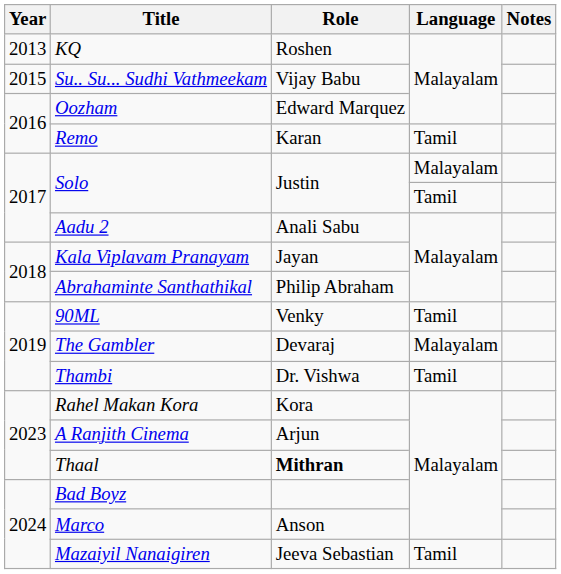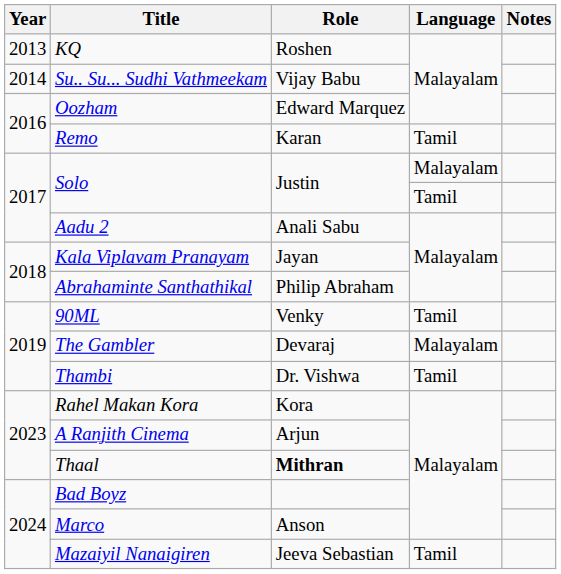 <table class="wikitable sortable">
 <tr>
 <th>Year</th>
 <th>Title</th>
 <th>Role</th>
 <th>Language</th>
 <th class="unsortable">Notes</th>
 </tr>
 <tr>
 <td>2013</td>
 <td><em>KQ</em></td>
 <td>Roshen</td>
 <td rowspan=3>Malayalam</td>
 <td></td>
 </tr>
 <tr>
-<td>2015</td>
+<td>2014</td>
 <td><em><a href='#'>Su.. Su... Sudhi Vathmeekam</a></em></td>
 <td>Vijay Babu</td>
 <td></td>
 </tr>
 <tr>
 <td rowspan="2">2016</td>
 <td><em><a href='#'>Oozham</a></em></td>
 <td>Edward Marquez</td>
 <td></td>
 </tr>
 <tr>
 <td><em><a href='#'>Remo</a></em></td>
 <td>Karan</td>
 <td>Tamil</td>
 <td></td>
 </tr>
 <tr>
 <td rowspan="3">2017</td>
 <td rowspan=2><em><a href='#'>Solo</a></em></td>
 <td rowspan=2>Justin</td>
 <td>Malayalam</td>
 <td></td>
 </tr>
 <tr>
 <td>Tamil</td>
 <td></td>
 </tr>
 <tr>
 <td><em><a href='#'>Aadu 2</a> </em></td>
 <td>Anali Sabu</td>
 <td rowspan=3>Malayalam</td>
 <td></td>
 </tr>
 <tr>
 <td rowspan="2">2018</td>
 <td><em><a href='#'>Kala Viplavam Pranayam</a></em></td>
 <td>Jayan</td>
 <td></td>
 </tr>
 <tr>
 <td><em><a href='#'>Abrahaminte Santhathikal</a></em></td>
 <td>Philip Abraham</td>
 <td></td>
 </tr>
 <tr>
 <td rowspan="3">2019</td>
 <td><em><a href='#'>90ML</a></em></td>
 <td>Venky</td>
 <td>Tamil</td>
 <td></td>
 </tr>
 <tr>
 <td><em><a href='#'>The Gambler</a></em></td>
 <td>Devaraj</td>
 <td>Malayalam</td>
 <td></td>
 </tr>
 <tr>
 <td><em><a href='#'>Thambi</a></em></td>
 <td>Dr. Vishwa</td>
 <td>Tamil</td>
 <td></td>
 </tr>
 <tr>
 <td rowspan=3>2023</td>
 <td><em>Rahel Makan Kora</em></td>
 <td>Kora</td>
 <td rowspan="5">Malayalam</td>
 <td></td>
 </tr>
 <tr>
 <td><em><a href='#'>A Ranjith Cinema</a></em></td>
 <td>Arjun</td>
 <td></td>
 </tr>
 <tr>
 <td><em>Thaal</em></td>
 <td><strong>Mithran</strong></td>
 <td></td>
 </tr>
 <tr>
 <td rowspan=3>2024</td>
 <td><em><a href='#'>Bad Boyz</a></em></td>
 <td></td>
 <td></td>
 </tr>
 <tr>
 <td><em><a href='#'>Marco</a></em></td>
 <td>Anson</td>
 <td></td>
 </tr>
 <tr>
 <td><em><a href='#'>Mazaiyil Nanaigiren</a></em></td>
 <td>Jeeva Sebastian</td>
 <td>Tamil</td>
 <td></td>
 </tr>
 </table>
